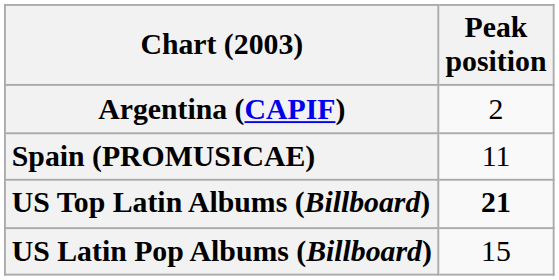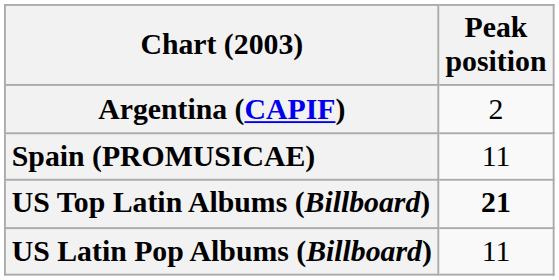 <table class="wikitable sortable plainrowheaders">
 <tr>
 <th style="text-align:center;">Chart (2003)</th>
 <th style="text-align:center;">Peak<br>position</th>
 </tr>
 <tr>
 <th scope="row">Argentina (<a href='#'>CAPIF</a>)</th>
 <td style="text-align:center;">2</td>
 </tr>
 <tr>
 <th scope="row" style="text-align:left;">Spain (PROMUSICAE)</th>
 <td style="text-align:center;">11</td>
 </tr>
 <tr>
 <th scope="row" style="text-align:left;">US Top Latin Albums (<em>Billboard</em>)</th>
 <td style="text-align:center;"><strong>21</strong></td>
 </tr>
 <tr>
 <th scope="row" style="text-align:left;">US Latin Pop Albums (<em>Billboard</em>)</th>
-<td style="text-align:center;">15</td>
+<td style="text-align:center;">11</td>
 </tr>
 </table>
